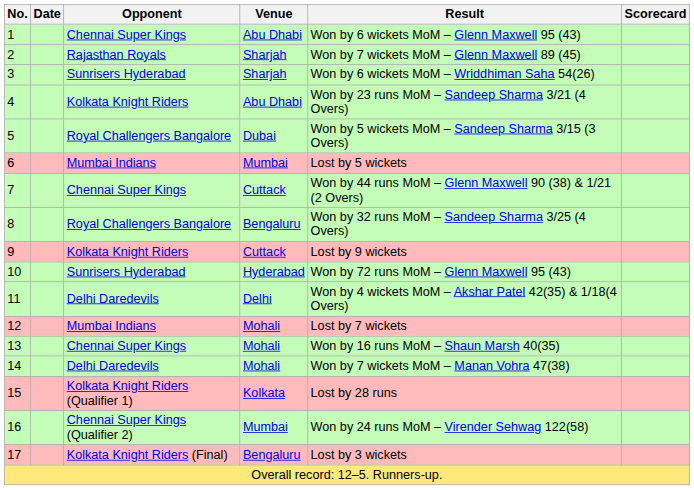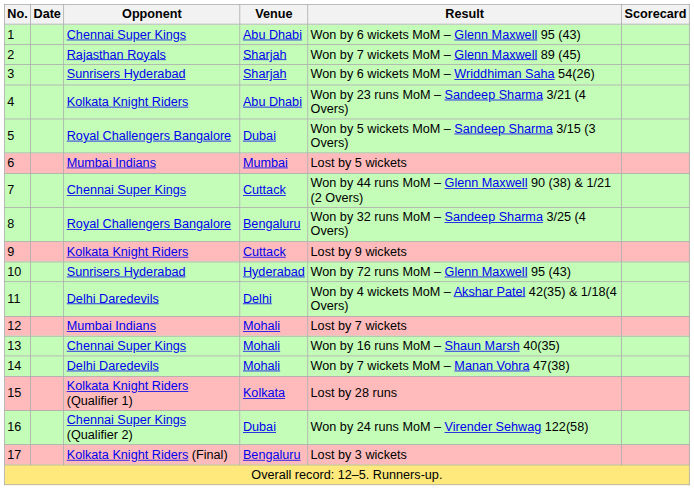 <table class="wikitable sortable">
 <tr>
 <th>No.</th>
 <th>Date</th>
 <th>Opponent</th>
 <th>Venue</th>
 <th>Result</th>
 <th>Scorecard</th>
 </tr>
 <tr style="background:#c3fdb8;">
 <td>1</td>
 <td></td>
 <td><a href='#'>Chennai Super Kings</a></td>
 <td><a href='#'>Abu Dhabi</a></td>
 <td>Won by 6 wickets MoM –  <a href='#'>Glenn Maxwell</a> 95 (43)</td>
 <td></td>
 </tr>
 <tr style="background:#c3fdb8;">
 <td>2</td>
 <td></td>
 <td><a href='#'>Rajasthan Royals</a></td>
 <td><a href='#'>Sharjah</a></td>
 <td>Won by 7 wickets MoM –  <a href='#'>Glenn Maxwell</a> 89 (45)</td>
 <td></td>
 </tr>
 <tr style="background:#c3fdb8;">
 <td>3</td>
 <td></td>
 <td><a href='#'>Sunrisers Hyderabad</a></td>
 <td><a href='#'>Sharjah</a></td>
 <td>Won by 6 wickets MoM –  <a href='#'>Wriddhiman Saha</a> 54(26)</td>
 <td></td>
 </tr>
 <tr style="background:#c3fdb8;">
 <td>4</td>
 <td></td>
 <td><a href='#'>Kolkata Knight Riders</a></td>
 <td><a href='#'>Abu Dhabi</a></td>
 <td>Won by 23 runs MoM –  <a href='#'>Sandeep Sharma</a> 3/21 (4 Overs)</td>
 <td></td>
 </tr>
 <tr style="background:#c3fdb8;">
 <td>5</td>
 <td></td>
 <td><a href='#'>Royal Challengers Bangalore</a></td>
 <td><a href='#'>Dubai</a></td>
 <td>Won by 5 wickets MoM –  <a href='#'>Sandeep Sharma</a> 3/15 (3 Overs)</td>
 <td></td>
 </tr>
 <tr style="background:#fbb;">
 <td>6</td>
 <td></td>
 <td><a href='#'>Mumbai Indians</a></td>
 <td><a href='#'>Mumbai</a></td>
 <td>Lost by 5 wickets</td>
 <td></td>
 </tr>
 <tr style="background:#c3fdb8;">
 <td>7</td>
 <td></td>
 <td><a href='#'>Chennai Super Kings</a></td>
 <td><a href='#'>Cuttack</a></td>
 <td>Won by 44 runs MoM –  <a href='#'>Glenn Maxwell</a> 90 (38) & 1/21 (2 Overs)</td>
 <td></td>
 </tr>
 <tr style="background:#c3fdb8;">
 <td>8</td>
 <td></td>
 <td><a href='#'>Royal Challengers Bangalore</a></td>
 <td><a href='#'>Bengaluru</a></td>
 <td>Won by 32 runs MoM –  <a href='#'>Sandeep Sharma</a> 3/25 (4 Overs)</td>
 <td></td>
 </tr>
 <tr style="background:#fbb;">
 <td>9</td>
 <td></td>
 <td><a href='#'>Kolkata Knight Riders</a></td>
 <td><a href='#'>Cuttack</a></td>
 <td>Lost by 9 wickets</td>
 <td></td>
 </tr>
 <tr style="background:#c3fdb8;">
 <td>10</td>
 <td></td>
 <td><a href='#'>Sunrisers Hyderabad</a></td>
 <td><a href='#'>Hyderabad</a></td>
 <td>Won by 72 runs MoM –  <a href='#'>Glenn Maxwell</a> 95 (43)</td>
 <td></td>
 </tr>
 <tr style="background:#c3fdb8;">
 <td>11</td>
 <td></td>
 <td><a href='#'>Delhi Daredevils</a></td>
 <td><a href='#'>Delhi</a></td>
 <td>Won by 4 wickets MoM –  <a href='#'>Akshar Patel</a> 42(35) & 1/18(4 Overs)</td>
 <td></td>
 </tr>
 <tr style="background:#fbb;">
 <td>12</td>
 <td></td>
 <td><a href='#'>Mumbai Indians</a></td>
 <td><a href='#'>Mohali</a></td>
 <td>Lost by 7 wickets</td>
 <td></td>
 </tr>
 <tr style="background:#c3fdb8;">
 <td>13</td>
 <td></td>
 <td><a href='#'>Chennai Super Kings</a></td>
 <td><a href='#'>Mohali</a></td>
 <td>Won by 16 runs MoM –  <a href='#'>Shaun Marsh</a> 40(35)</td>
 <td></td>
 </tr>
 <tr style="background:#c3fdb8;">
 <td>14</td>
 <td></td>
 <td><a href='#'>Delhi Daredevils</a></td>
 <td><a href='#'>Mohali</a></td>
 <td>Won by 7 wickets MoM –  <a href='#'>Manan Vohra</a> 47(38)</td>
 <td></td>
 </tr>
 <tr style="background:#fbb;">
 <td>15</td>
 <td></td>
 <td><a href='#'>Kolkata Knight Riders</a> (Qualifier 1)</td>
 <td><a href='#'>Kolkata</a></td>
 <td>Lost by 28 runs</td>
 <td></td>
 </tr>
 <tr style="background:#c3fdb8;">
 <td>16</td>
 <td></td>
 <td><a href='#'>Chennai Super Kings</a> (Qualifier 2)</td>
-<td><a href='#'>Mumbai</a></td>
+<td><a href='#'>Dubai</a></td>
 <td>Won by 24 runs MoM –  <a href='#'>Virender Sehwag</a> 122(58)</td>
 <td></td>
 </tr>
 <tr style="background:#fbb;">
 <td>17</td>
 <td></td>
 <td><a href='#'>Kolkata Knight Riders</a> (Final)</td>
 <td><a href='#'>Bengaluru</a></td>
 <td>Lost by 3 wickets</td>
 <td></td>
 </tr>
 <tr style="background:#FFE87C;">
 <td colspan="6" style="text-align:center;">Overall record: 12–5. Runners-up.</td>
 </tr>
 </table>
